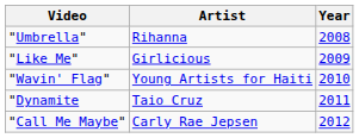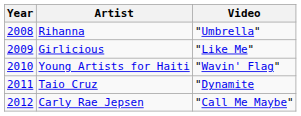 <table class="wikitable">
 <tr>
+<th>Year</th>
+<th>Artist</th>
 <th>Video</th>
-<th>Artist</th>
-<th>Year</th>
 </tr>
 <tr>
+<td><a href='#'>2008</a></td>
+<td><a href='#'>Rihanna</a></td>
 <td>"<a href='#'>Umbrella</a>"</td>
-<td><a href='#'>Rihanna</a></td>
-<td><a href='#'>2008</a></td>
 </tr>
 <tr>
+<td><a href='#'>2009</a></td>
+<td><a href='#'>Girlicious</a></td>
 <td>"<a href='#'>Like Me</a>"</td>
-<td><a href='#'>Girlicious</a></td>
-<td><a href='#'>2009</a></td>
 </tr>
 <tr>
+<td><a href='#'>2010</a></td>
+<td><a href='#'>Young Artists for Haiti</a></td>
 <td>"<a href='#'>Wavin' Flag</a>"</td>
-<td><a href='#'>Young Artists for Haiti</a></td>
-<td><a href='#'>2010</a></td>
 </tr>
 <tr>
+<td><a href='#'>2011</a></td>
+<td><a href='#'>Taio Cruz</a></td>
 <td>"<a href='#'>Dynamite</a></td>
-<td><a href='#'>Taio Cruz</a></td>
-<td><a href='#'>2011</a></td>
 </tr>
 <tr>
+<td><a href='#'>2012</a></td>
+<td><a href='#'>Carly Rae Jepsen</a></td>
 <td>"<a href='#'>Call Me Maybe</a>"</td>
-<td><a href='#'>Carly Rae Jepsen</a></td>
-<td><a href='#'>2012</a></td>
 </tr>
 </table>
